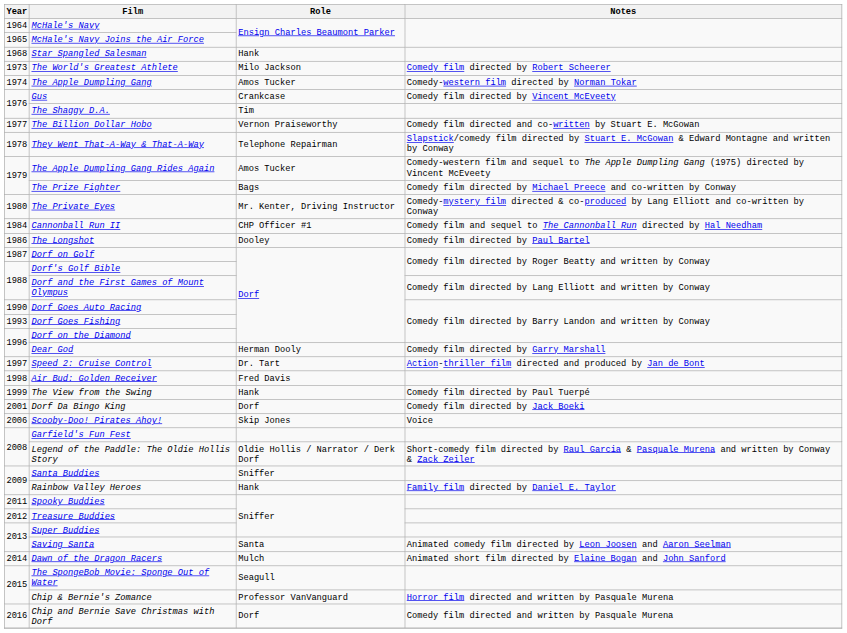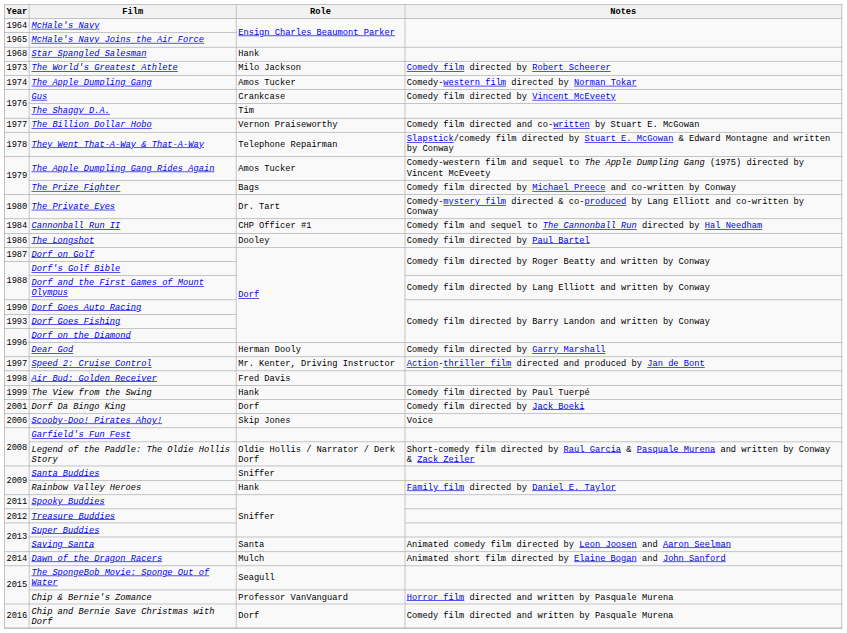 <table class="wikitable sortable">
 <tr>
 <th>Year</th>
 <th>Film</th>
 <th>Role</th>
 <th class="unsortable">Notes</th>
 </tr>
 <tr>
 <td>1964</td>
 <td><em><a href='#'>McHale's Navy</a></em></td>
 <td rowspan="2"><a href='#'>Ensign Charles Beaumont Parker</a></td>
 <td rowspan="2"></td>
 </tr>
 <tr>
 <td>1965</td>
 <td><em><a href='#'>McHale's Navy Joins the Air Force</a></em></td>
 </tr>
 <tr>
 <td>1968</td>
 <td><em><a href='#'>Star Spangled Salesman</a></em></td>
 <td>Hank</td>
 <td></td>
 </tr>
 <tr>
 <td>1973</td>
 <td data-sort-value="World's Greatest Athlete, The"><em><a href='#'>The World's Greatest Athlete</a></em></td>
 <td>Milo Jackson</td>
 <td><a href='#'>Comedy film</a> directed by <a href='#'>Robert Scheerer</a></td>
 </tr>
 <tr>
 <td>1974</td>
 <td data-sort-value="Apple Dumpling Gang, The"><em><a href='#'>The Apple Dumpling Gang</a></em></td>
 <td>Amos Tucker</td>
 <td>Comedy-<a href='#'>western film</a> directed by <a href='#'>Norman Tokar</a></td>
 </tr>
 <tr>
 <td rowspan="2">1976</td>
 <td><em><a href='#'>Gus</a></em></td>
 <td>Crankcase</td>
 <td>Comedy film directed by <a href='#'>Vincent McEveety</a></td>
 </tr>
 <tr>
 <td data-sort-value="Shaggy D.A., The"><em><a href='#'>The Shaggy D.A.</a></em></td>
 <td>Tim</td>
 <td></td>
 </tr>
 <tr>
 <td>1977</td>
 <td data-sort-value="Billion Dollar Hobo, The"><em><a href='#'>The Billion Dollar Hobo</a></em></td>
 <td>Vernon Praiseworthy</td>
 <td>Comedy film directed and co-<a href='#'>written</a> by Stuart E. McGowan</td>
 </tr>
 <tr>
 <td>1978</td>
 <td><em><a href='#'>They Went That-A-Way & That-A-Way</a></em></td>
 <td>Telephone Repairman</td>
 <td><a href='#'>Slapstick</a>/comedy film directed by <a href='#'>Stuart E. McGowan</a> & Edward Montagne and written by Conway</td>
 </tr>
 <tr>
 <td rowspan="2">1979</td>
 <td data-sort-value="Apple Dumpling Gang Rides Again, The"><em><a href='#'>The Apple Dumpling Gang Rides Again</a></em></td>
 <td>Amos Tucker</td>
 <td>Comedy-western film and sequel to <em>The Apple Dumpling Gang</em> (1975) directed by Vincent McEveety</td>
 </tr>
 <tr>
 <td data-sort-value="Prize Fighter, The"><em><a href='#'>The Prize Fighter</a></em></td>
 <td>Bags</td>
 <td>Comedy film directed by <a href='#'>Michael Preece</a> and co-written by Conway</td>
 </tr>
 <tr>
 <td>1980</td>
 <td data-sort-value="Private Eyes, The"><em><a href='#'>The Private Eyes</a></em></td>
-<td>Mr. Kenter, Driving Instructor</td>
+<td>Dr. Tart</td>
 <td>Comedy-<a href='#'>mystery film</a> directed & co-<a href='#'>produced</a> by Lang Elliott and co-written by Conway</td>
 </tr>
 <tr>
 <td>1984</td>
 <td><em><a href='#'>Cannonball Run II</a></em></td>
 <td>CHP Officer #1</td>
 <td>Comedy film and sequel to <em><a href='#'>The Cannonball Run</a></em> directed by <a href='#'>Hal Needham</a></td>
 </tr>
 <tr>
 <td>1986</td>
 <td data-sort-value="Longshot, The"><em><a href='#'>The Longshot</a></em></td>
 <td>Dooley</td>
 <td>Comedy film directed by <a href='#'>Paul Bartel</a></td>
 </tr>
 <tr>
 <td>1987</td>
 <td><em><a href='#'>Dorf on Golf</a></em></td>
 <td rowspan="6"><a href='#'>Dorf</a></td>
 <td rowspan="2">Comedy film directed by Roger Beatty and written by Conway</td>
 </tr>
 <tr>
 <td rowspan="2">1988</td>
 <td><em><a href='#'>Dorf's Golf Bible</a></em></td>
 </tr>
 <tr>
 <td><em><a href='#'>Dorf and the First Games of Mount Olympus</a></em></td>
 <td>Comedy film directed by Lang Elliott and written by Conway</td>
 </tr>
 <tr>
 <td>1990</td>
 <td><em><a href='#'>Dorf Goes Auto Racing</a></em></td>
 <td rowspan="3">Comedy film directed by Barry Landon and written by Conway</td>
 </tr>
 <tr>
 <td>1993</td>
 <td><em><a href='#'>Dorf Goes Fishing</a></em></td>
 </tr>
 <tr>
 <td rowspan="2">1996</td>
 <td><em><a href='#'>Dorf on the Diamond</a></em></td>
 </tr>
 <tr>
 <td><em><a href='#'>Dear God</a></em></td>
 <td>Herman Dooly</td>
 <td>Comedy film directed by <a href='#'>Garry Marshall</a></td>
 </tr>
 <tr>
 <td>1997</td>
 <td><em><a href='#'>Speed 2: Cruise Control</a></em></td>
-<td>Dr. Tart</td>
+<td>Mr. Kenter, Driving Instructor</td>
 <td><a href='#'>Action</a>-<a href='#'>thriller film</a> directed and produced by <a href='#'>Jan de Bont</a></td>
 </tr>
 <tr>
 <td>1998</td>
 <td><em><a href='#'>Air Bud: Golden Receiver</a></em></td>
 <td>Fred Davis</td>
 <td></td>
 </tr>
 <tr>
 <td>1999</td>
 <td data-sort-value="View from the Swing, The"><em>The View from the Swing</em></td>
 <td>Hank</td>
 <td>Comedy film directed by Paul Tuerpé</td>
 </tr>
 <tr>
 <td>2001</td>
 <td><em>Dorf Da Bingo King</em></td>
 <td>Dorf</td>
 <td>Comedy film directed by <a href='#'>Jack Boeki</a></td>
 </tr>
 <tr>
 <td>2006</td>
 <td><em><a href='#'>Scooby-Doo! Pirates Ahoy!</a></em></td>
 <td>Skip Jones</td>
 <td>Voice</td>
 </tr>
 <tr>
 <td rowspan="2">2008</td>
 <td><em><a href='#'>Garfield's Fun Fest</a></em></td>
 <td></td>
 <td></td>
 </tr>
 <tr>
 <td><em>Legend of the Paddle: The Oldie Hollis Story</em></td>
 <td>Oldie Hollis / Narrator / Derk Dorf</td>
 <td>Short-comedy film directed by <a href='#'>Raul Garcia</a> & <a href='#'>Pasquale Murena</a> and written by Conway & <a href='#'>Zack Zeiler</a></td>
 </tr>
 <tr>
 <td rowspan="2">2009</td>
 <td><em><a href='#'>Santa Buddies</a></em></td>
 <td>Sniffer</td>
 <td></td>
 </tr>
 <tr>
 <td><em>Rainbow Valley Heroes</em></td>
 <td>Hank</td>
 <td><a href='#'>Family film</a> directed by <a href='#'>Daniel E. Taylor</a></td>
 </tr>
 <tr>
 <td>2011</td>
 <td><em><a href='#'>Spooky Buddies</a></em></td>
 <td rowspan="3">Sniffer</td>
 <td></td>
 </tr>
 <tr>
 <td>2012</td>
 <td><em><a href='#'>Treasure Buddies</a></em></td>
 <td></td>
 </tr>
 <tr>
 <td rowspan="2">2013</td>
 <td><em><a href='#'>Super Buddies</a></em></td>
 <td></td>
 </tr>
 <tr>
 <td><em><a href='#'>Saving Santa</a></em></td>
 <td>Santa</td>
 <td>Animated comedy film directed by <a href='#'>Leon Joosen</a> and <a href='#'>Aaron Seelman</a></td>
 </tr>
 <tr>
 <td>2014</td>
 <td><em><a href='#'>Dawn of the Dragon Racers</a></em></td>
 <td>Mulch</td>
 <td>Animated short film directed by <a href='#'>Elaine Bogan</a> and <a href='#'>John Sanford</a></td>
 </tr>
 <tr>
 <td rowspan="2">2015</td>
 <td data-sort-value="SpongeBob Movie: Sponge Out of Water, The"><em><a href='#'>The SpongeBob Movie: Sponge Out of Water</a></em></td>
 <td>Seagull</td>
 <td></td>
 </tr>
 <tr>
 <td><em>Chip & Bernie's Zomance</em></td>
 <td>Professor VanVanguard</td>
 <td><a href='#'>Horror film</a> directed and written by Pasquale Murena</td>
 </tr>
 <tr>
 <td>2016</td>
 <td><em>Chip and Bernie Save Christmas with Dorf</em></td>
 <td>Dorf</td>
 <td>Comedy film directed and written by Pasquale Murena</td>
 </tr>
 <tr>
 </tr>
 </table>
